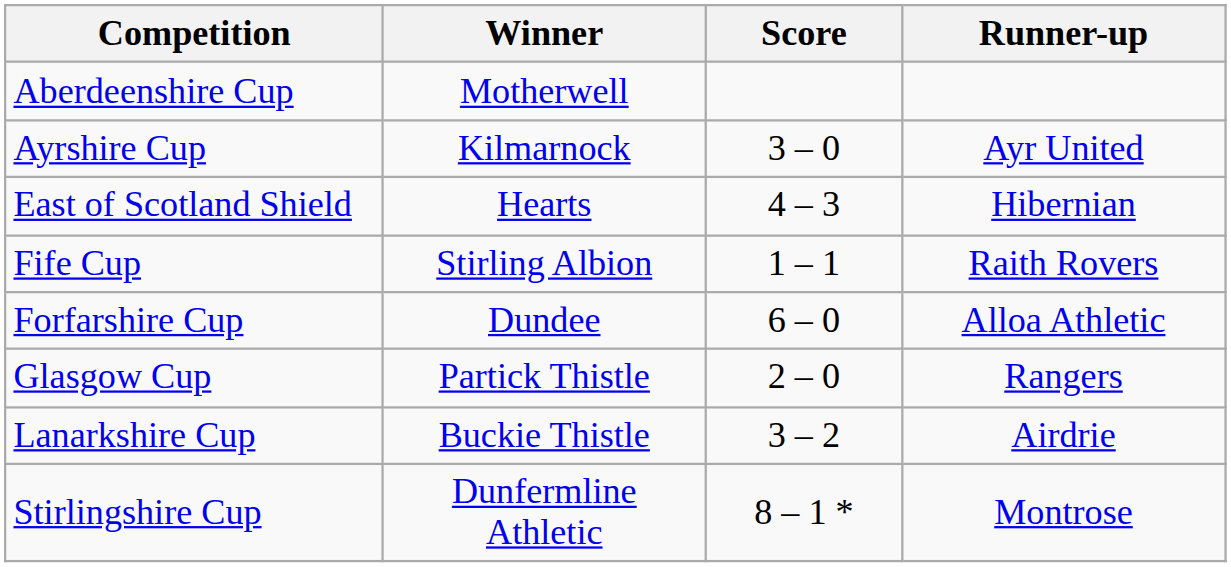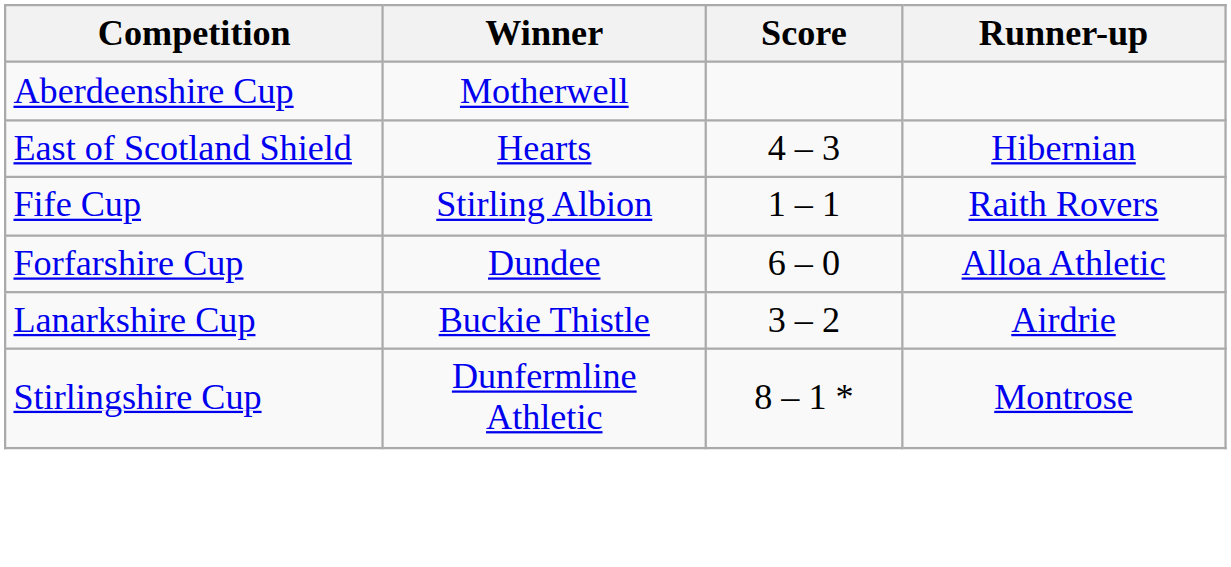 <table class="wikitable" style="text-align: center;">
 <tr>
 <th width=160>Competition</th>
 <th width=135>Winner</th>
 <th width=80>Score</th>
 <th width=135>Runner-up</th>
 </tr>
 <tr>
 <td align=left><a href='#'>Aberdeenshire Cup</a></td>
 <td><a href='#'>Motherwell</a></td>
 <td></td>
 <td></td>
-</tr>
-<tr>
-<td align=left><a href='#'>Ayrshire Cup</a></td>
-<td><a href='#'>Kilmarnock</a></td>
-<td>3 – 0</td>
-<td><a href='#'>Ayr United</a></td>
 </tr>
 <tr>
 <td align=left><a href='#'>East of Scotland Shield</a></td>
 <td><a href='#'>Hearts</a></td>
 <td>4 – 3</td>
 <td><a href='#'>Hibernian</a></td>
 </tr>
 <tr>
 <td align=left><a href='#'>Fife Cup</a></td>
 <td><a href='#'>Stirling Albion</a></td>
 <td>1 – 1 </td>
 <td><a href='#'>Raith Rovers</a></td>
 </tr>
 <tr>
 <td align=left><a href='#'>Forfarshire Cup</a></td>
 <td><a href='#'>Dundee</a></td>
 <td>6 – 0</td>
 <td><a href='#'>Alloa Athletic</a></td>
 </tr>
 <tr>
-<td align=left><a href='#'>Glasgow Cup</a></td>
-<td><a href='#'>Partick Thistle</a></td>
-<td>2 – 0</td>
-<td><a href='#'>Rangers</a></td>
-</tr>
-<tr>
 <td align=left><a href='#'>Lanarkshire Cup</a></td>
 <td><a href='#'>Buckie Thistle</a></td>
 <td>3 – 2</td>
 <td><a href='#'>Airdrie</a></td>
 </tr>
 <tr>
 <td align=left><a href='#'>Stirlingshire Cup</a></td>
 <td><a href='#'>Dunfermline Athletic</a></td>
 <td>8 – 1 *</td>
 <td><a href='#'>Montrose</a></td>
 </tr>
 </table>
